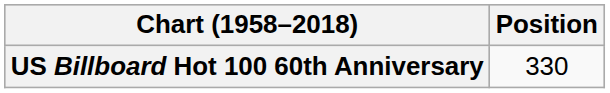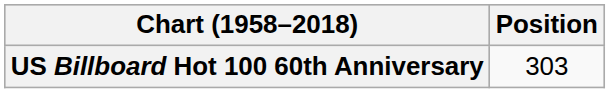 <table class="wikitable sortable plainrowheaders" style="text-align:center">
 <tr>
 <th>Chart (1958–2018)</th>
 <th>Position</th>
 </tr>
 <tr>
 <th scope="row">US <em>Billboard</em> Hot 100 60th Anniversary</th>
-<td>330</td>
+<td>303</td>
 </tr>
 </table>
